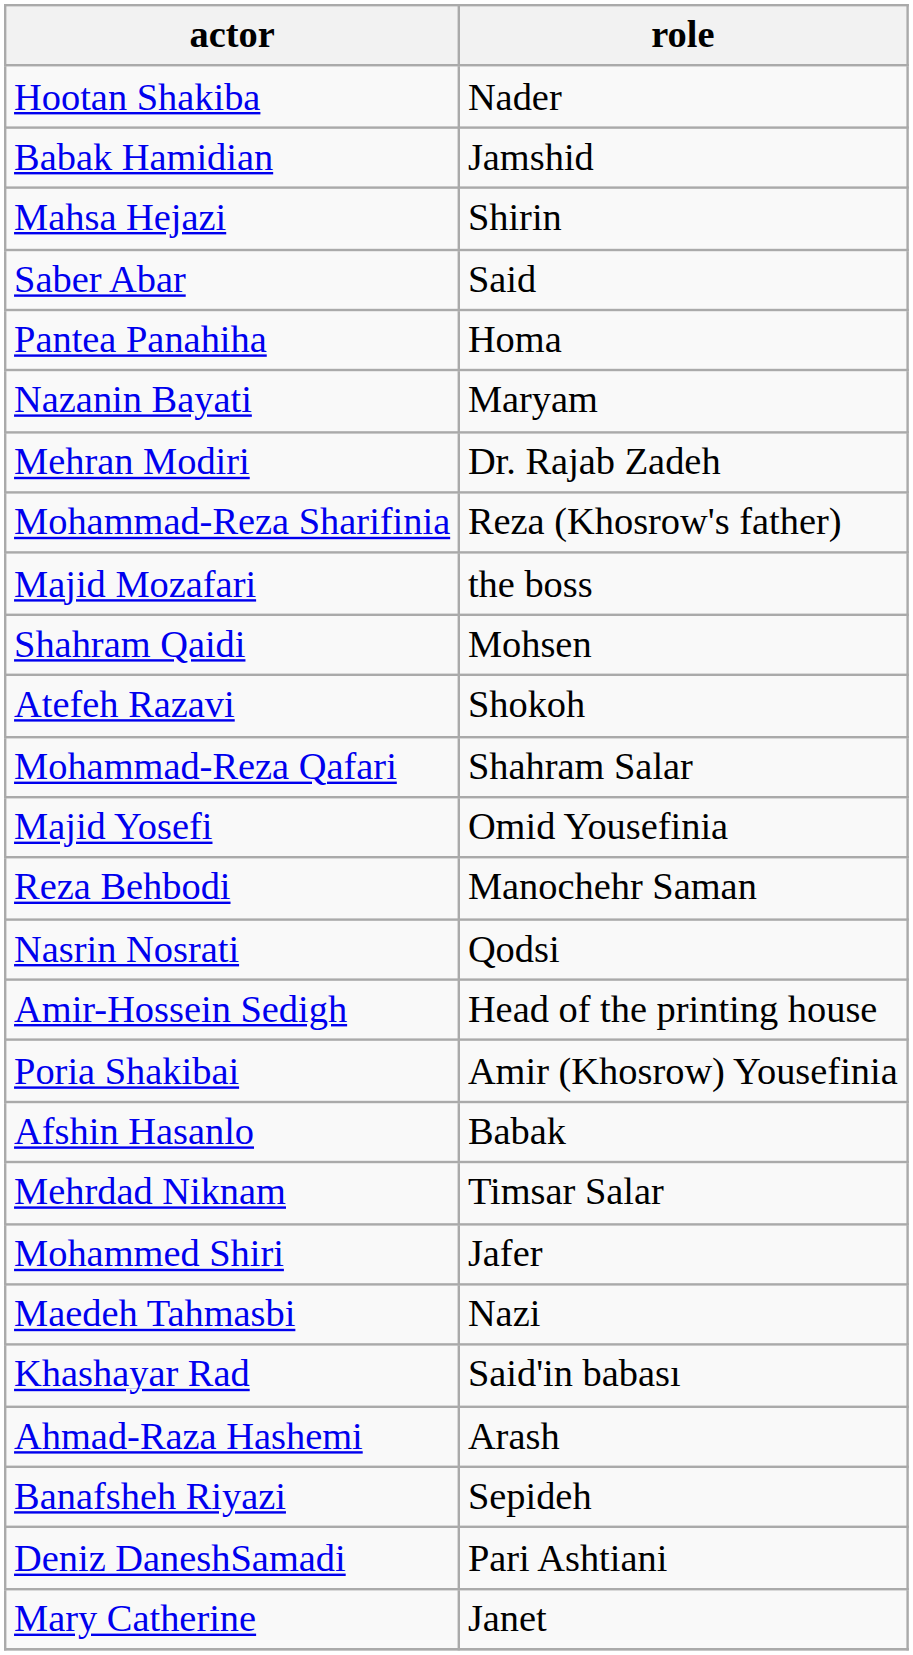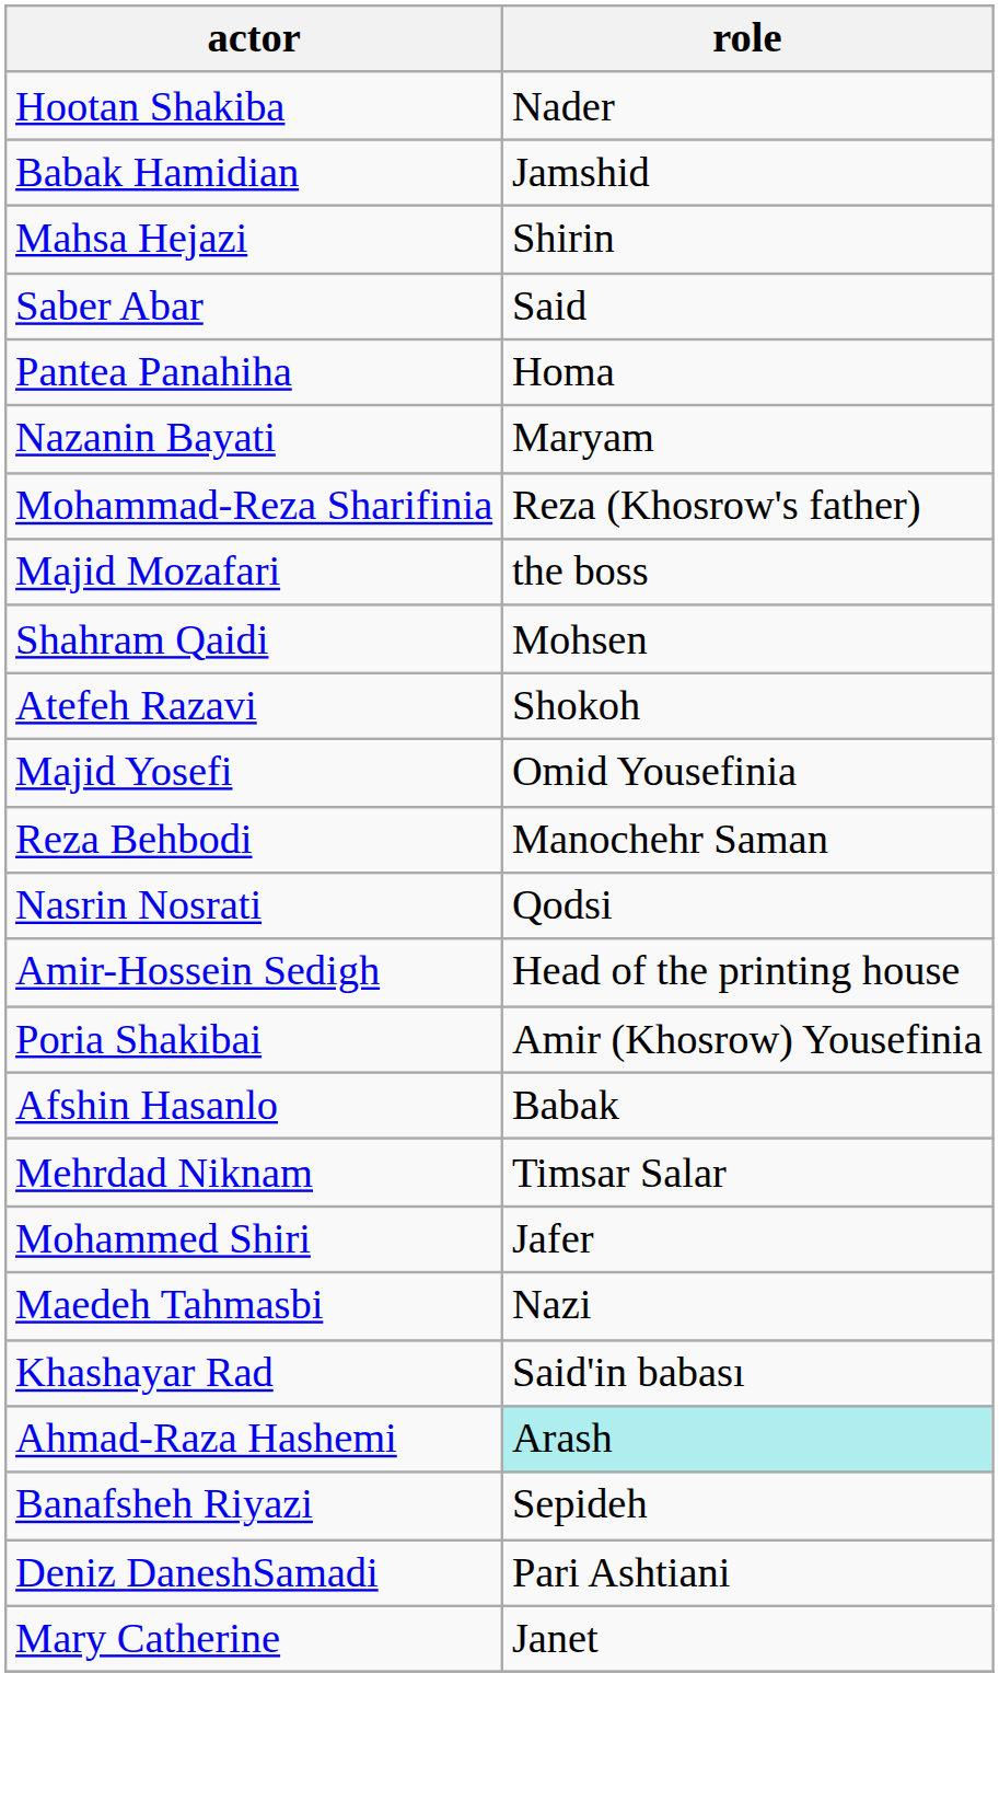 <table class="wikitable sortable">
 <tr>
 <th>actor</th>
 <th>role</th>
 </tr>
 <tr>
 <td><a href='#'>Hootan Shakiba</a></td>
 <td>Nader</td>
 </tr>
 <tr>
 <td><a href='#'>Babak Hamidian</a></td>
 <td>Jamshid</td>
 </tr>
 <tr>
 <td><a href='#'>Mahsa Hejazi</a></td>
 <td>Shirin</td>
 </tr>
 <tr>
 <td><a href='#'>Saber Abar</a></td>
 <td>Said</td>
 </tr>
 <tr>
 <td><a href='#'>Pantea Panahiha</a></td>
 <td>Homa</td>
 </tr>
 <tr>
 <td><a href='#'>Nazanin Bayati</a></td>
 <td>Maryam</td>
 </tr>
 <tr>
-<td><a href='#'>Mehran Modiri</a></td>
-<td>Dr. Rajab Zadeh</td>
-</tr>
-<tr>
 <td><a href='#'>Mohammad-Reza Sharifinia</a></td>
 <td>Reza (Khosrow's father)</td>
 </tr>
 <tr>
 <td><a href='#'>Majid Mozafari</a></td>
 <td>the boss</td>
 </tr>
 <tr>
 <td><a href='#'>Shahram Qaidi</a></td>
 <td>Mohsen</td>
 </tr>
 <tr>
 <td><a href='#'>Atefeh Razavi</a></td>
 <td>Shokoh</td>
-</tr>
-<tr>
-<td><a href='#'>Mohammad-Reza Qafari</a></td>
-<td>Shahram Salar</td>
 </tr>
 <tr>
 <td><a href='#'>Majid Yosefi</a></td>
 <td>Omid Yousefinia</td>
 </tr>
 <tr>
 <td><a href='#'>Reza Behbodi</a></td>
 <td>Manochehr Saman</td>
 </tr>
 <tr>
 <td><a href='#'>Nasrin Nosrati</a></td>
 <td>Qodsi</td>
 </tr>
 <tr>
 <td><a href='#'>Amir-Hossein Sedigh</a></td>
 <td>Head of the printing house</td>
 </tr>
 <tr>
 <td><a href='#'>Poria Shakibai</a></td>
 <td>Amir (Khosrow) Yousefinia</td>
 </tr>
 <tr>
 <td><a href='#'>Afshin Hasanlo</a></td>
 <td>Babak</td>
 </tr>
 <tr>
 <td><a href='#'>Mehrdad Niknam</a></td>
 <td>Timsar Salar</td>
 </tr>
 <tr>
 <td><a href='#'>Mohammed Shiri</a></td>
 <td>Jafer</td>
 </tr>
 <tr>
 <td><a href='#'>Maedeh Tahmasbi</a></td>
 <td>Nazi</td>
 </tr>
 <tr>
 <td><a href='#'>Khashayar Rad</a></td>
 <td>Said'in babası</td>
 </tr>
 <tr>
 <td><a href='#'>Ahmad-Raza Hashemi</a></td>
-<td>Arash</td>
+<td style="background: paleturquoise;">Arash</td>
 </tr>
 <tr>
 <td><a href='#'>Banafsheh Riyazi</a></td>
 <td>Sepideh</td>
 </tr>
 <tr>
 <td><a href='#'>Deniz DaneshSamadi</a></td>
 <td>Pari Ashtiani</td>
 </tr>
 <tr>
 <td><a href='#'>Mary Catherine</a></td>
 <td>Janet</td>
 </tr>
 <tr>
 </tr>
 </table>
